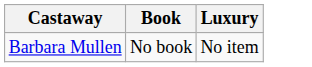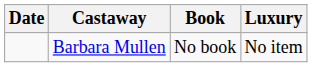 <table class="wikitable sortable">
 <tr>
+<th>Date</th>
 <th>Castaway</th>
 <th>Book</th>
 <th>Luxury</th>
 </tr>
 <tr>
+<td></td>
 <td><a href='#'>Barbara Mullen</a></td>
 <td>No book</td>
 <td>No item</td>
 </tr>
 </table>
